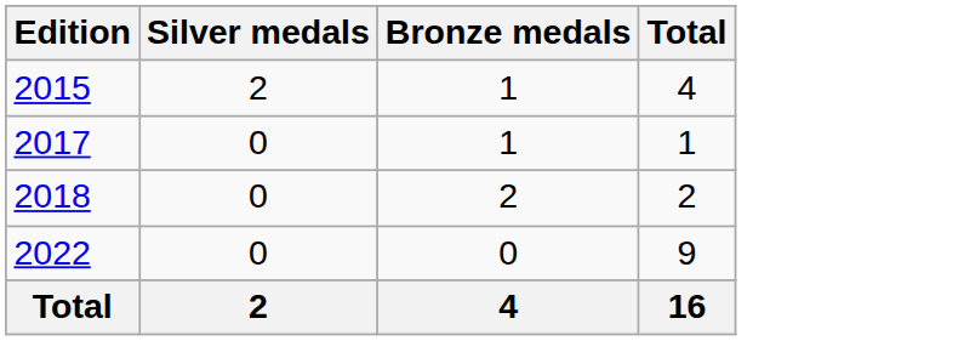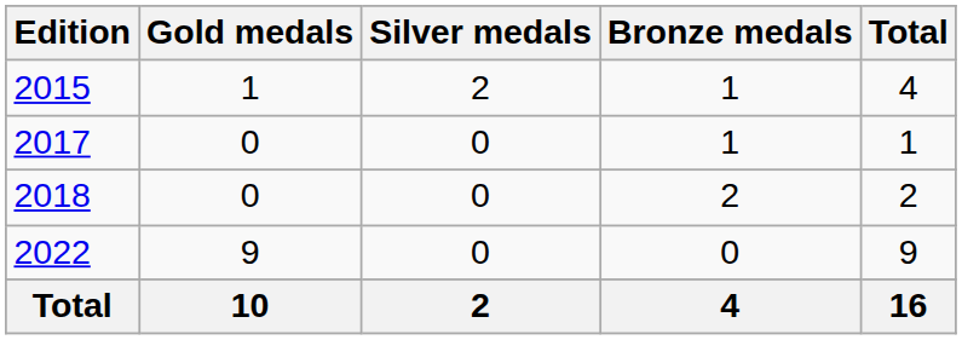 <table class="wikitable">
 <tr>
 <th>Edition</th>
+<th>Gold medals</th>
 <th>Silver medals</th>
 <th>Bronze medals</th>
 <th>Total</th>
 </tr>
 <tr>
 <td><a href='#'>2015</a></td>
+<td style="text-align:center;">1</td>
 <td style="text-align:center;">2</td>
 <td style="text-align:center;">1</td>
 <td style="text-align:center;">4</td>
 </tr>
 <tr>
 <td><a href='#'>2017</a></td>
 <td style="text-align:center;">0</td>
+<td style="text-align:center;">0</td>
 <td style="text-align:center;">1</td>
 <td style="text-align:center;">1</td>
 </tr>
 <tr>
 <td><a href='#'>2018</a></td>
 <td style="text-align:center;">0</td>
+<td style="text-align:center;">0</td>
 <td style="text-align:center;">2</td>
 <td style="text-align:center;">2</td>
 </tr>
 <tr>
 <td><a href='#'>2022</a></td>
+<td style="text-align:center;">9</td>
 <td style="text-align:center;">0</td>
 <td style="text-align:center;">0</td>
 <td style="text-align:center;">9</td>
 </tr>
 <tr>
 <th>Total</th>
+<th style="text-align:center;">10</th>
 <th style="text-align:center;">2</th>
 <th style="text-align:center;">4</th>
 <th style="text-align:center;">16</th>
 </tr>
 </table>
